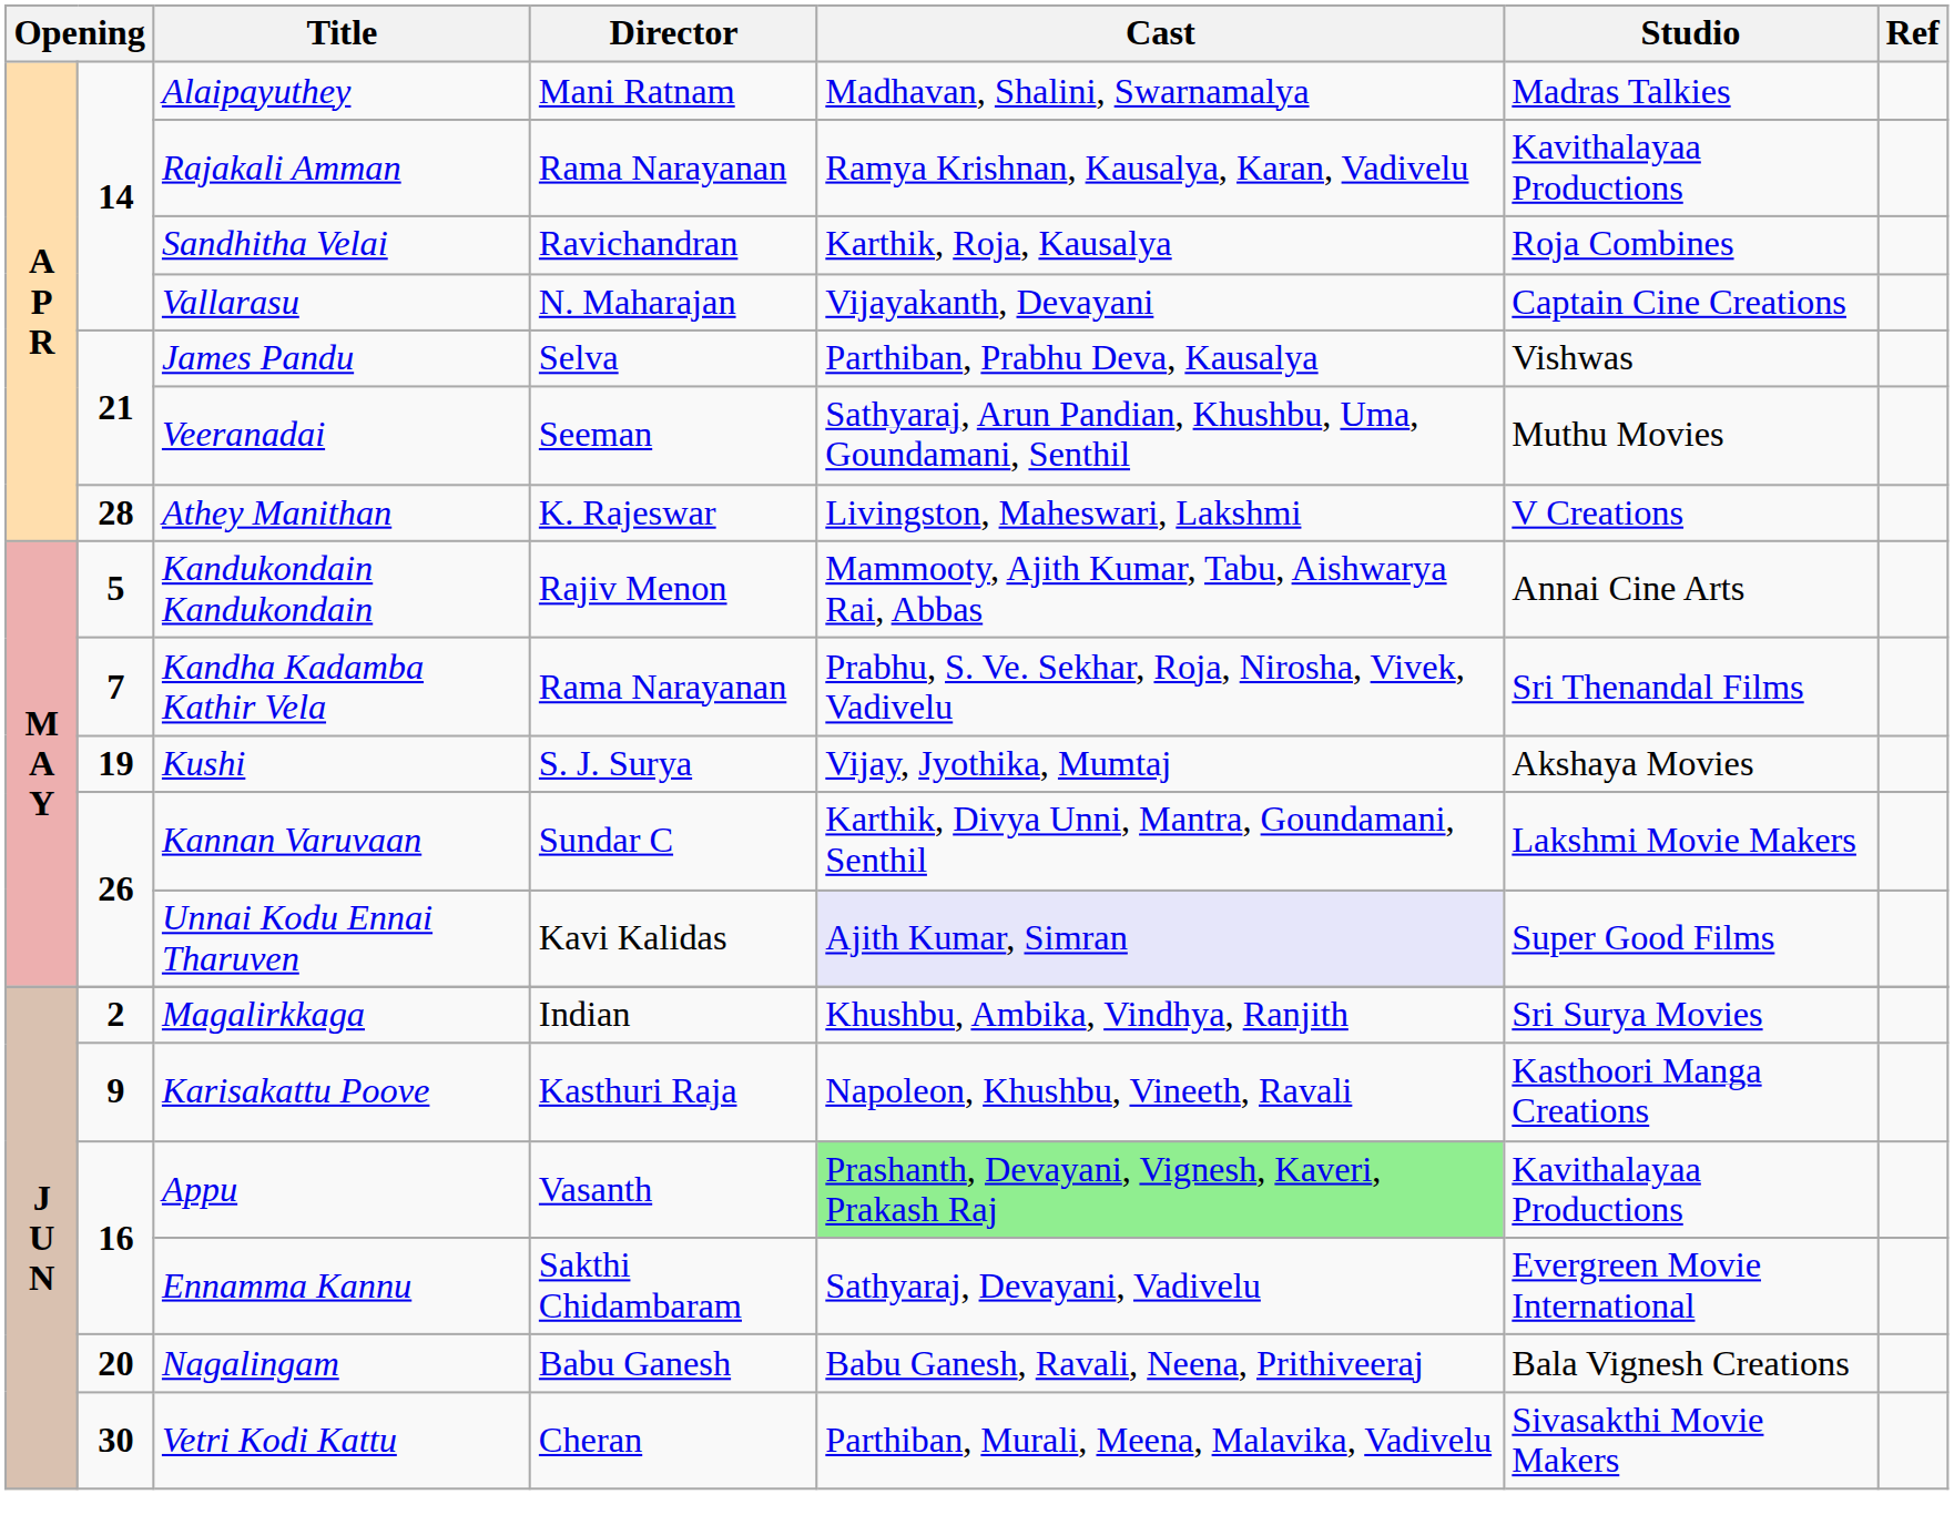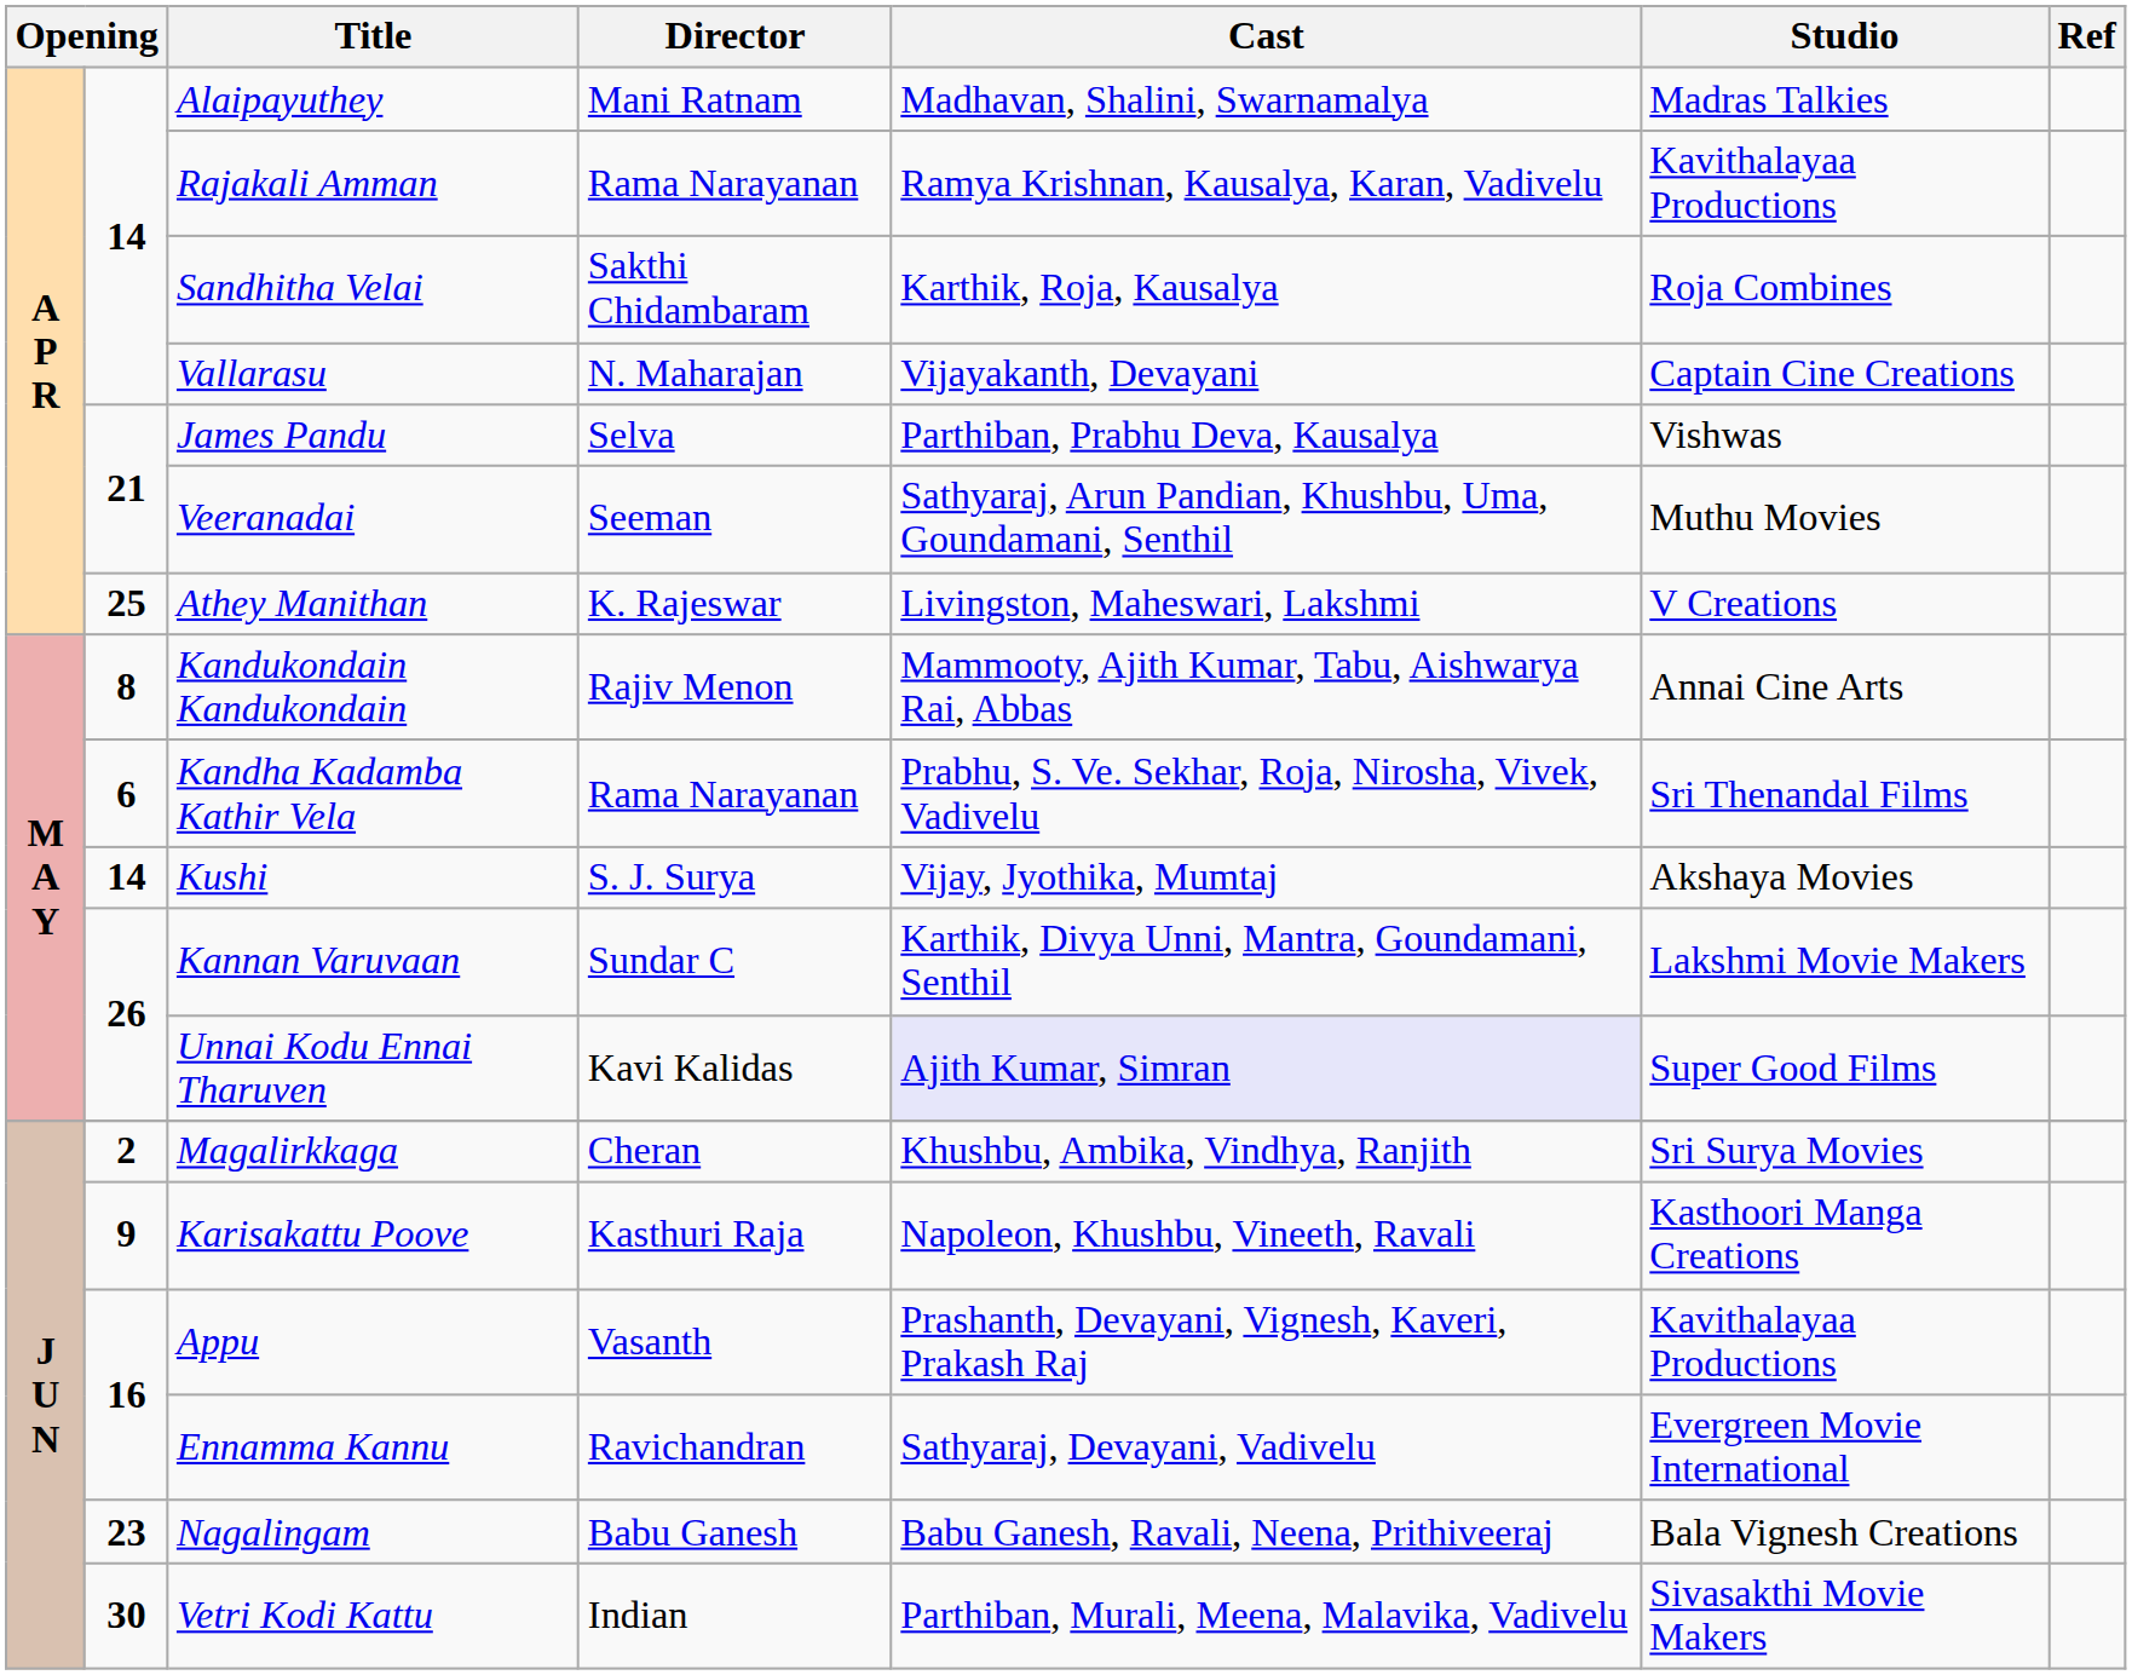 <table class="wikitable">
 <tr>
 <th colspan="2">Opening</th>
 <th>Title</th>
 <th>Director</th>
 <th>Cast</th>
 <th>Studio</th>
 <th>Ref</th>
 </tr>
 <tr April!>
 <td rowspan="7" valign="center" align="center" style="background:#FFDEAD;"><strong>A<br>P<br>R</strong></td>
 <td rowspan="4" align="center"><strong>14</strong></td>
 <td><em><a href='#'>Alaipayuthey</a></em></td>
 <td><a href='#'>Mani Ratnam</a></td>
 <td><a href='#'>Madhavan</a>, <a href='#'>Shalini</a>, <a href='#'>Swarnamalya</a></td>
 <td><a href='#'>Madras Talkies</a></td>
 <td></td>
 </tr>
 <tr>
 <td><em><a href='#'>Rajakali Amman</a></em></td>
 <td><a href='#'>Rama Narayanan</a></td>
 <td><a href='#'>Ramya Krishnan</a>, <a href='#'>Kausalya</a>, <a href='#'>Karan</a>, <a href='#'>Vadivelu</a></td>
 <td><a href='#'>Kavithalayaa Productions</a></td>
 <td></td>
 </tr>
 <tr>
 <td><em><a href='#'>Sandhitha Velai</a></em></td>
-<td><a href='#'>Ravichandran</a></td>
+<td><a href='#'>Sakthi Chidambaram</a></td>
 <td><a href='#'>Karthik</a>, <a href='#'>Roja</a>, <a href='#'>Kausalya</a></td>
 <td><a href='#'>Roja Combines</a></td>
 <td></td>
 </tr>
 <tr>
 <td><em><a href='#'>Vallarasu</a></em></td>
 <td><a href='#'>N. Maharajan</a></td>
 <td><a href='#'>Vijayakanth</a>, <a href='#'>Devayani</a></td>
 <td><a href='#'>Captain Cine Creations</a></td>
 <td></td>
 </tr>
 <tr>
 <td rowspan="2" align="center"><strong>21</strong></td>
 <td><em><a href='#'>James Pandu</a></em></td>
 <td><a href='#'>Selva</a></td>
 <td><a href='#'>Parthiban</a>, <a href='#'>Prabhu Deva</a>, <a href='#'>Kausalya</a></td>
 <td>Vishwas</td>
 <td></td>
 </tr>
 <tr>
 <td><em><a href='#'>Veeranadai</a></em></td>
 <td><a href='#'>Seeman</a></td>
 <td><a href='#'>Sathyaraj</a>, <a href='#'>Arun Pandian</a>, <a href='#'>Khushbu</a>, <a href='#'>Uma</a>, <a href='#'>Goundamani</a>, <a href='#'>Senthil</a></td>
 <td>Muthu Movies</td>
 <td></td>
 </tr>
 <tr>
-<td rowspan="1" align="center"><strong>28</strong></td>
+<td rowspan="1" align="center"><strong>25</strong></td>
 <td><em><a href='#'>Athey Manithan</a></em></td>
 <td><a href='#'>K. Rajeswar</a></td>
 <td><a href='#'>Livingston</a>, <a href='#'>Maheswari</a>, <a href='#'>Lakshmi</a></td>
 <td><a href='#'>V Creations</a></td>
 <td></td>
 </tr>
 <tr May!>
 <td rowspan="5" valign="center" align="center" style="background:#edafaf;"><strong>M<br>A<br>Y</strong></td>
-<td rowspan="1" align="center"><strong>5</strong></td>
+<td rowspan="1" align="center"><strong>8</strong></td>
 <td><em><a href='#'>Kandukondain Kandukondain</a></em></td>
 <td><a href='#'>Rajiv Menon</a></td>
 <td><a href='#'>Mammooty</a>, <a href='#'>Ajith Kumar</a>, <a href='#'>Tabu</a>, <a href='#'>Aishwarya Rai</a>, <a href='#'>Abbas</a></td>
 <td>Annai Cine Arts</td>
 <td></td>
 </tr>
 <tr>
-<td rowspan="1" align="center"><strong>7</strong></td>
+<td rowspan="1" align="center"><strong>6</strong></td>
 <td><em><a href='#'>Kandha Kadamba Kathir Vela</a></em></td>
 <td><a href='#'>Rama Narayanan</a></td>
 <td><a href='#'>Prabhu</a>, <a href='#'>S. Ve. Sekhar</a>, <a href='#'>Roja</a>, <a href='#'>Nirosha</a>, <a href='#'>Vivek</a>, <a href='#'>Vadivelu</a></td>
 <td><a href='#'>Sri Thenandal Films</a></td>
 <td></td>
 </tr>
 <tr>
-<td rowspan="1" align="center"><strong>19</strong></td>
+<td rowspan="1" align="center"><strong>14</strong></td>
 <td><em><a href='#'>Kushi</a></em></td>
 <td><a href='#'>S. J. Surya</a></td>
 <td><a href='#'>Vijay</a>, <a href='#'>Jyothika</a>, <a href='#'>Mumtaj</a></td>
 <td>Akshaya Movies</td>
 <td></td>
 </tr>
 <tr>
 <td rowspan="2" align="center"><strong>26</strong></td>
 <td><em><a href='#'>Kannan Varuvaan</a></em></td>
 <td><a href='#'>Sundar C</a></td>
 <td><a href='#'>Karthik</a>, <a href='#'>Divya Unni</a>, <a href='#'>Mantra</a>, <a href='#'>Goundamani</a>, <a href='#'>Senthil</a></td>
 <td><a href='#'>Lakshmi Movie Makers</a></td>
 <td></td>
 </tr>
 <tr>
 <td><em><a href='#'>Unnai Kodu Ennai Tharuven</a></em></td>
 <td>Kavi Kalidas</td>
 <td style="background: lavender;"><a href='#'>Ajith Kumar</a>, <a href='#'>Simran</a></td>
 <td><a href='#'>Super Good Films</a></td>
 <td></td>
 </tr>
 <tr>
 </tr>
 <tr June!>
 <td rowspan="6" valign="center" align="center" style="background:#d9c1b0;"><strong>J<br>U<br>N</strong></td>
 <td rowspan="1" align="center"><strong>2</strong></td>
 <td><em><a href='#'>Magalirkkaga</a></em></td>
-<td>Indian</td>
+<td><a href='#'>Cheran</a></td>
 <td><a href='#'>Khushbu</a>, <a href='#'>Ambika</a>, <a href='#'>Vindhya</a>, <a href='#'>Ranjith</a></td>
 <td><a href='#'>Sri Surya Movies</a></td>
 <td></td>
 </tr>
 <tr>
 <td rowspan="1" align="center"><strong>9</strong></td>
 <td><em><a href='#'>Karisakattu Poove</a></em></td>
 <td><a href='#'>Kasthuri Raja</a></td>
 <td><a href='#'>Napoleon</a>, <a href='#'>Khushbu</a>, <a href='#'>Vineeth</a>, <a href='#'>Ravali</a></td>
 <td><a href='#'>Kasthoori Manga Creations</a></td>
 <td></td>
 </tr>
 <tr>
 <td rowspan="2" align="center"><strong>16</strong></td>
 <td><em><a href='#'>Appu</a></em></td>
 <td><a href='#'>Vasanth</a></td>
-<td style="background: lightgreen;"><a href='#'>Prashanth</a>, <a href='#'>Devayani</a>, <a href='#'>Vignesh</a>, <a href='#'>Kaveri</a>, <a href='#'>Prakash Raj</a></td>
+<td><a href='#'>Prashanth</a>, <a href='#'>Devayani</a>, <a href='#'>Vignesh</a>, <a href='#'>Kaveri</a>, <a href='#'>Prakash Raj</a></td>
 <td><a href='#'>Kavithalayaa Productions</a></td>
 <td></td>
 </tr>
 <tr>
 <td><em><a href='#'>Ennamma Kannu</a></em></td>
-<td><a href='#'>Sakthi Chidambaram</a></td>
+<td><a href='#'>Ravichandran</a></td>
 <td><a href='#'>Sathyaraj</a>, <a href='#'>Devayani</a>, <a href='#'>Vadivelu</a></td>
 <td><a href='#'>Evergreen Movie International</a></td>
 <td></td>
 </tr>
 <tr>
-<td rowspan="1" align="center"><strong>20</strong></td>
+<td rowspan="1" align="center"><strong>23</strong></td>
 <td><em><a href='#'>Nagalingam</a></em></td>
 <td><a href='#'>Babu Ganesh</a></td>
 <td><a href='#'>Babu Ganesh</a>, <a href='#'>Ravali</a>, <a href='#'>Neena</a>, <a href='#'>Prithiveeraj</a></td>
 <td>Bala Vignesh Creations</td>
 <td></td>
 </tr>
 <tr>
 <td rowspan="1" align="center"><strong>30</strong></td>
 <td><em><a href='#'>Vetri Kodi Kattu</a></em></td>
-<td><a href='#'>Cheran</a></td>
+<td>Indian</td>
 <td><a href='#'>Parthiban</a>, <a href='#'>Murali</a>, <a href='#'>Meena</a>, <a href='#'>Malavika</a>, <a href='#'>Vadivelu</a></td>
 <td><a href='#'>Sivasakthi Movie Makers</a></td>
 <td></td>
 </tr>
 </table>
